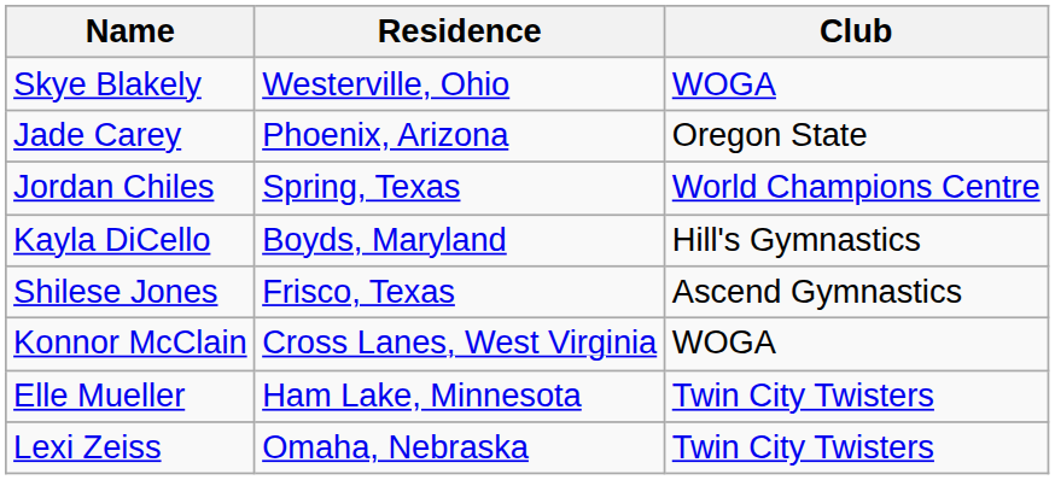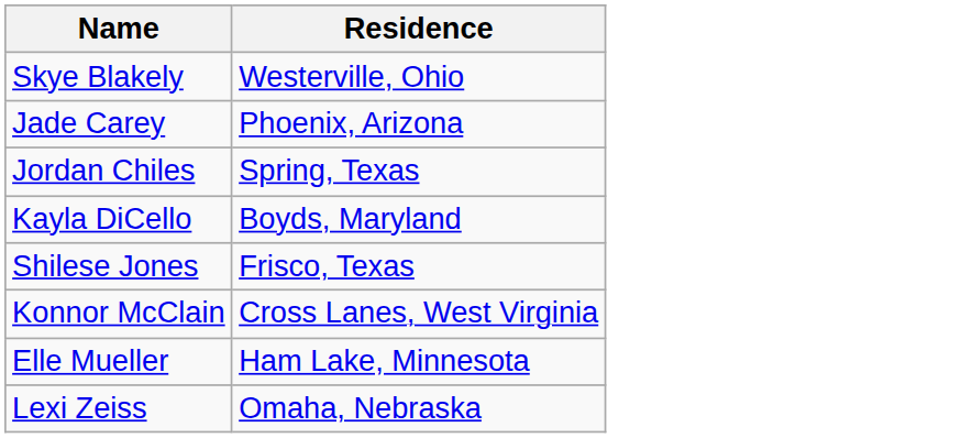 <table class="wikitable sortable">
 <tr>
 <th>Name</th>
 <th>Residence</th>
-<th>Club</th>
 </tr>
 <tr>
 <td><a href='#'>Skye Blakely</a></td>
 <td><a href='#'>Westerville, Ohio</a></td>
-<td><a href='#'>WOGA</a></td>
 </tr>
 <tr>
 <td><a href='#'>Jade Carey</a></td>
 <td><a href='#'>Phoenix, Arizona</a></td>
-<td>Oregon State</td>
 </tr>
 <tr>
 <td><a href='#'>Jordan Chiles</a></td>
 <td><a href='#'>Spring, Texas</a></td>
-<td><a href='#'>World Champions Centre</a></td>
 </tr>
 <tr>
 <td><a href='#'>Kayla DiCello</a></td>
 <td><a href='#'>Boyds, Maryland</a></td>
-<td>Hill's Gymnastics</td>
 </tr>
 <tr>
 <td><a href='#'>Shilese Jones</a></td>
 <td><a href='#'>Frisco, Texas</a></td>
-<td>Ascend Gymnastics</td>
 </tr>
 <tr>
 <td><a href='#'>Konnor McClain</a></td>
 <td><a href='#'>Cross Lanes, West Virginia</a></td>
-<td>WOGA</td>
 </tr>
 <tr>
 <td><a href='#'>Elle Mueller</a></td>
 <td><a href='#'>Ham Lake, Minnesota</a></td>
-<td><a href='#'>Twin City Twisters</a></td>
 </tr>
 <tr>
 <td><a href='#'>Lexi Zeiss</a></td>
 <td><a href='#'>Omaha, Nebraska</a></td>
-<td><a href='#'>Twin City Twisters</a></td>
 </tr>
 </table>
